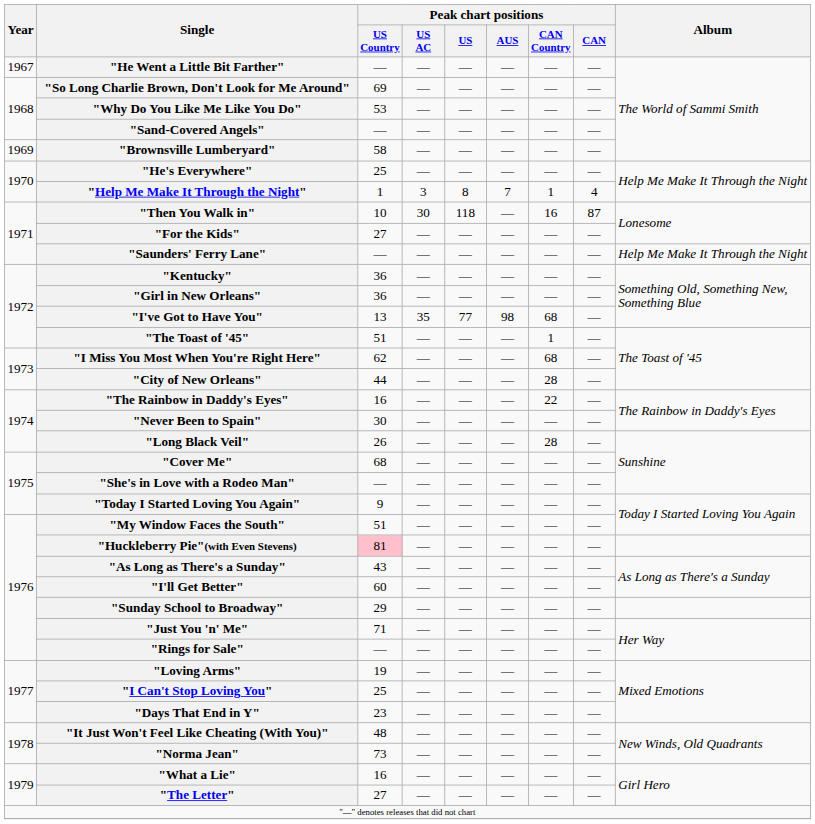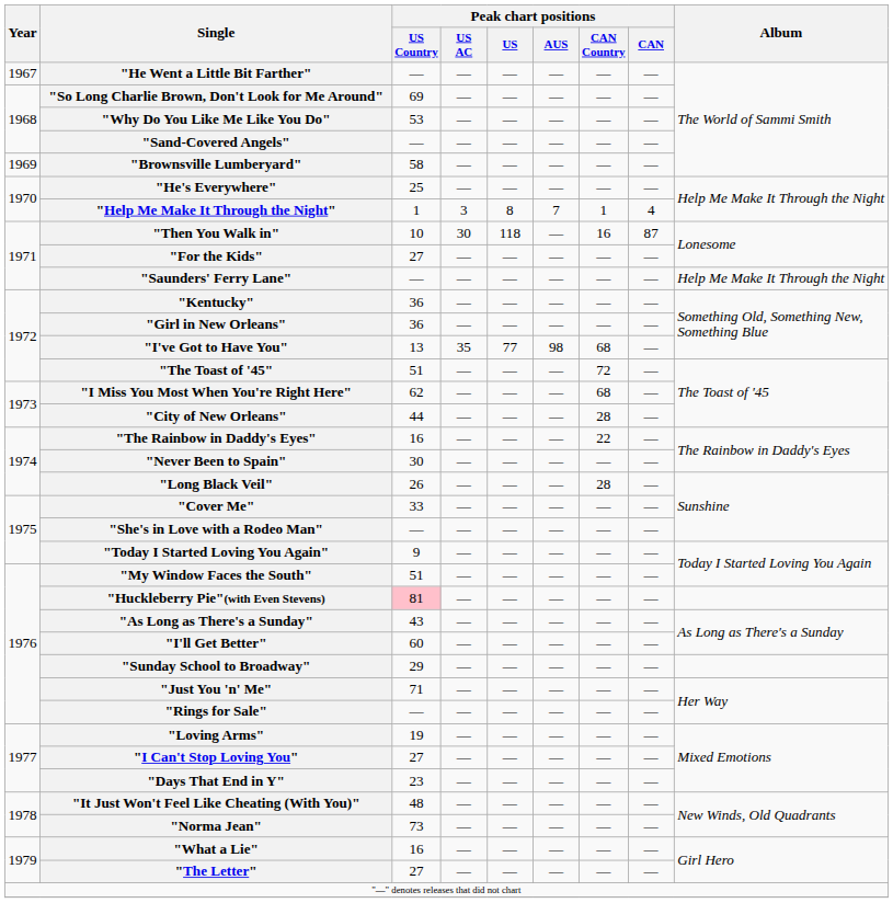 <table class="wikitable plainrowheaders" style="text-align:center;">
 <tr>
 <th rowspan="2">Year</th>
 <th rowspan="2" style="width:24em;">Single</th>
 <th colspan="6">Peak chart positions</th>
 <th rowspan="2">Album</th>
 </tr>
 <tr style="font-size:smaller;">
 <th width="45"><a href='#'>US Country</a><br></th>
 <th width="45"><a href='#'>US<br>AC</a></th>
 <th width="45"><a href='#'>US</a><br></th>
 <th width="45"><a href='#'>AUS</a><br></th>
 <th width="45"><a href='#'>CAN Country</a><br></th>
 <th width="45"><a href='#'>CAN</a><br></th>
 </tr>
 <tr>
 <td>1967</td>
 <th scope="row">"He Went a Little Bit Farther"</th>
 <td>—</td>
 <td>—</td>
 <td>—</td>
 <td>—</td>
 <td>—</td>
 <td>—</td>
 <td align="left" rowspan="5"><em>The World of Sammi Smith</em></td>
 </tr>
 <tr>
 <td rowspan="3">1968</td>
 <th scope="row">"So Long Charlie Brown, Don't Look for Me Around"</th>
 <td>69</td>
 <td>—</td>
 <td>—</td>
 <td>—</td>
 <td>—</td>
 <td>—</td>
 </tr>
 <tr>
 <th scope="row">"Why Do You Like Me Like You Do"</th>
 <td>53</td>
 <td>—</td>
 <td>—</td>
 <td>—</td>
 <td>—</td>
 <td>—</td>
 </tr>
 <tr>
 <th scope="row">"Sand-Covered Angels"</th>
 <td>—</td>
 <td>—</td>
 <td>—</td>
 <td>—</td>
 <td>—</td>
 <td>—</td>
 </tr>
 <tr>
 <td>1969</td>
 <th scope="row">"Brownsville Lumberyard"</th>
 <td>58</td>
 <td>—</td>
 <td>—</td>
 <td>—</td>
 <td>—</td>
 <td>—</td>
 </tr>
 <tr>
 <td rowspan="2">1970</td>
 <th scope="row">"He's Everywhere"</th>
 <td>25</td>
 <td>—</td>
 <td>—</td>
 <td>—</td>
 <td>—</td>
 <td>—</td>
 <td align="left" rowspan="2"><em>Help Me Make It Through the Night</em></td>
 </tr>
 <tr>
 <th scope="row">"<a href='#'>Help Me Make It Through the Night</a>"</th>
 <td>1</td>
 <td>3</td>
 <td>8</td>
 <td>7</td>
 <td>1</td>
 <td>4</td>
 </tr>
 <tr>
 <td rowspan="3">1971</td>
 <th scope="row">"Then You Walk in"</th>
 <td>10</td>
 <td>30</td>
 <td>118</td>
 <td>—</td>
 <td>16</td>
 <td>87</td>
 <td align="left" rowspan="2"><em>Lonesome</em></td>
 </tr>
 <tr>
 <th scope="row">"For the Kids"</th>
 <td>27</td>
 <td>—</td>
 <td>—</td>
 <td>—</td>
 <td>—</td>
 <td>—</td>
 </tr>
 <tr>
 <th scope="row">"Saunders' Ferry Lane"</th>
 <td>—</td>
 <td>—</td>
 <td>—</td>
 <td>—</td>
 <td>—</td>
 <td>—</td>
 <td align="left" rowspan="1"><em>Help Me Make It Through the Night</em></td>
 </tr>
 <tr>
 <td rowspan="4">1972</td>
 <th scope="row">"Kentucky"</th>
 <td>36</td>
 <td>—</td>
 <td>—</td>
 <td>—</td>
 <td>—</td>
 <td>—</td>
 <td align="left" rowspan="3"><em>Something Old, Something New, <br> Something Blue</em></td>
 </tr>
 <tr>
 <th scope="row">"Girl in New Orleans"</th>
 <td>36</td>
 <td>—</td>
 <td>—</td>
 <td>—</td>
 <td>—</td>
 <td>—</td>
 </tr>
 <tr>
 <th scope="row">"I've Got to Have You"</th>
 <td>13</td>
 <td>35</td>
 <td>77</td>
 <td>98</td>
 <td>68</td>
 <td>—</td>
 </tr>
 <tr>
 <th scope="row">"The Toast of '45"</th>
 <td>51</td>
 <td>—</td>
 <td>—</td>
 <td>—</td>
-<td>1</td>
+<td>72</td>
 <td>—</td>
 <td align="left" rowspan="3"><em>The Toast of '45</em></td>
 </tr>
 <tr>
 <td rowspan="2">1973</td>
 <th scope="row">"I Miss You Most When You're Right Here"</th>
 <td>62</td>
 <td>—</td>
 <td>—</td>
 <td>—</td>
 <td>68</td>
 <td>—</td>
 </tr>
 <tr>
 <th scope="row">"City of New Orleans"</th>
 <td>44</td>
 <td>—</td>
 <td>—</td>
 <td>—</td>
 <td>28</td>
 <td>—</td>
 </tr>
 <tr>
 <td rowspan="3">1974</td>
 <th scope="row">"The Rainbow in Daddy's Eyes"</th>
 <td>16</td>
 <td>—</td>
 <td>—</td>
 <td>—</td>
 <td>22</td>
 <td>—</td>
 <td align="left" rowspan="2"><em>The Rainbow in Daddy's Eyes</em></td>
 </tr>
 <tr>
 <th scope="row">"Never Been to Spain"</th>
 <td>30</td>
 <td>—</td>
 <td>—</td>
 <td>—</td>
 <td>—</td>
 <td>—</td>
 </tr>
 <tr>
 <th scope="row">"Long Black Veil"</th>
 <td>26</td>
 <td>—</td>
 <td>—</td>
 <td>—</td>
 <td>28</td>
 <td>—</td>
 <td align="left" rowspan="3"><em>Sunshine</em></td>
 </tr>
 <tr>
 <td rowspan="3">1975</td>
 <th scope="row">"Cover Me"</th>
-<td>68</td>
+<td>33</td>
 <td>—</td>
 <td>—</td>
 <td>—</td>
 <td>—</td>
 <td>—</td>
 </tr>
 <tr>
 <th scope="row">"She's in Love with a Rodeo Man"</th>
 <td>—</td>
 <td>—</td>
 <td>—</td>
 <td>—</td>
 <td>—</td>
 <td>—</td>
 </tr>
 <tr>
 <th scope="row">"Today I Started Loving You Again"</th>
 <td>9</td>
 <td>—</td>
 <td>—</td>
 <td>—</td>
 <td>—</td>
 <td>—</td>
 <td align="left" rowspan="2"><em>Today I Started Loving You Again</em></td>
 </tr>
 <tr>
 <td rowspan="7">1976</td>
 <th scope="row">"My Window Faces the South"</th>
 <td>51</td>
 <td>—</td>
 <td>—</td>
 <td>—</td>
 <td>—</td>
 <td>—</td>
 </tr>
 <tr>
 <th scope="row">"Huckleberry Pie"<small>(with Even Stevens)</small></th>
 <td style="background: pink;">81</td>
 <td>—</td>
 <td>—</td>
 <td>—</td>
 <td>—</td>
 <td>—</td>
 <td></td>
 </tr>
 <tr>
 <th scope="row">"As Long as There's a Sunday"</th>
 <td>43</td>
 <td>—</td>
 <td>—</td>
 <td>—</td>
 <td>—</td>
 <td>—</td>
 <td align="left" rowspan="2"><em>As Long as There's a Sunday</em></td>
 </tr>
 <tr>
 <th scope="row">"I'll Get Better"</th>
 <td>60</td>
 <td>—</td>
 <td>—</td>
 <td>—</td>
 <td>—</td>
 <td>—</td>
 </tr>
 <tr>
 <th scope="row">"Sunday School to Broadway"</th>
 <td>29</td>
 <td>—</td>
 <td>—</td>
 <td>—</td>
 <td>—</td>
 <td>—</td>
 <td></td>
 </tr>
 <tr>
 <th scope="row">"Just You 'n' Me"</th>
 <td>71</td>
 <td>—</td>
 <td>—</td>
 <td>—</td>
 <td>—</td>
 <td>—</td>
 <td align="left" rowspan="2"><em>Her Way</em></td>
 </tr>
 <tr>
 <th scope="row">"Rings for Sale"</th>
 <td>—</td>
 <td>—</td>
 <td>—</td>
 <td>—</td>
 <td>—</td>
 <td>—</td>
 </tr>
 <tr>
 <td rowspan="3">1977</td>
 <th scope="row">"Loving Arms"</th>
 <td>19</td>
 <td>—</td>
 <td>—</td>
 <td>—</td>
 <td>—</td>
 <td>—</td>
 <td align="left" rowspan="3"><em>Mixed Emotions</em></td>
 </tr>
 <tr>
 <th scope="row">"<a href='#'>I Can't Stop Loving You</a>"</th>
-<td>25</td>
+<td>27</td>
 <td>—</td>
 <td>—</td>
 <td>—</td>
 <td>—</td>
 <td>—</td>
 </tr>
 <tr>
 <th scope="row">"Days That End in Y"</th>
 <td>23</td>
 <td>—</td>
 <td>—</td>
 <td>—</td>
 <td>—</td>
 <td>—</td>
 </tr>
 <tr>
 <td rowspan="2">1978</td>
 <th scope="row">"It Just Won't Feel Like Cheating (With You)"</th>
 <td>48</td>
 <td>—</td>
 <td>—</td>
 <td>—</td>
 <td>—</td>
 <td>—</td>
 <td align="left" rowspan="2"><em>New Winds, Old Quadrants</em></td>
 </tr>
 <tr>
 <th scope="row">"Norma Jean"</th>
 <td>73</td>
 <td>—</td>
 <td>—</td>
 <td>—</td>
 <td>—</td>
 <td>—</td>
 </tr>
 <tr>
 <td rowspan="2">1979</td>
 <th scope="row">"What a Lie"</th>
 <td>16</td>
 <td>—</td>
 <td>—</td>
 <td>—</td>
 <td>—</td>
 <td>—</td>
 <td align="left" rowspan="2"><em>Girl Hero</em></td>
 </tr>
 <tr>
 <th scope="row">"<a href='#'>The Letter</a>"</th>
 <td>27</td>
 <td>—</td>
 <td>—</td>
 <td>—</td>
 <td>—</td>
 <td>—</td>
 </tr>
 <tr>
 <td colspan="9" style="font-size: 8pt">"—" denotes releases that did not chart</td>
 </tr>
 <tr>
 </tr>
 </table>
